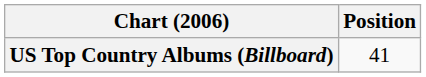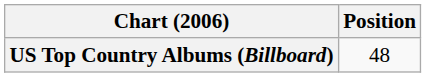 <table class="wikitable plainrowheaders" style="text-align:center">
 <tr>
 <th scope="col">Chart (2006)</th>
 <th scope="col">Position</th>
 </tr>
 <tr>
 <th scope="row">US Top Country Albums (<em>Billboard</em>)</th>
-<td>41</td>
+<td>48</td>
 </tr>
 </table>
